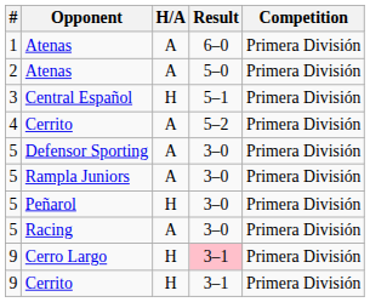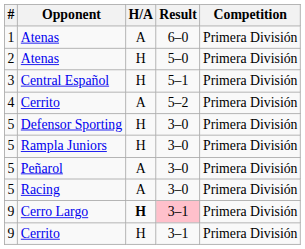 <table class="wikitable" border="1">
 <tr>
 <th>#</th>
 <th>Opponent</th>
 <th>H/A</th>
 <th>Result</th>
 <th>Competition</th>
 </tr>
 <tr>
 <td align=center>1</td>
 <td><a href='#'>Atenas</a></td>
 <td align=center>A</td>
 <td align=center>6–0</td>
 <td>Primera División</td>
 </tr>
 <tr>
 <td align=center>2</td>
 <td><a href='#'>Atenas</a></td>
-<td align=center>A</td>
+<td align=center>H</td>
 <td align=center>5–0</td>
 <td>Primera División</td>
 </tr>
 <tr>
 <td align=center>3</td>
 <td><a href='#'>Central Español</a></td>
 <td align=center>H</td>
 <td align=center>5–1</td>
 <td>Primera División</td>
 </tr>
 <tr>
 <td align=center>4</td>
 <td><a href='#'>Cerrito</a></td>
 <td align=center>A</td>
 <td align=center>5–2</td>
 <td>Primera División</td>
 </tr>
 <tr>
 <td align=center>5</td>
 <td><a href='#'>Defensor Sporting</a></td>
-<td align=center>A</td>
+<td align=center>H</td>
 <td align=center>3–0</td>
 <td>Primera División</td>
 </tr>
 <tr>
 <td align=center>5</td>
 <td><a href='#'>Rampla Juniors</a></td>
-<td align=center>A</td>
+<td align=center>H</td>
 <td align=center>3–0</td>
 <td>Primera División</td>
 </tr>
 <tr>
 <td align=center>5</td>
 <td><a href='#'>Peñarol</a></td>
-<td align=center>H</td>
+<td align=center>A</td>
 <td align=center>3–0</td>
 <td>Primera División</td>
 </tr>
 <tr>
 <td align=center>5</td>
 <td><a href='#'>Racing</a></td>
 <td align=center>A</td>
 <td align=center>3–0</td>
 <td>Primera División</td>
 </tr>
 <tr>
 <td align=center>9</td>
 <td><a href='#'>Cerro Largo</a></td>
-<td align=center>H</td>
+<td align=center><strong>H</strong></td>
 <td align=center style="background: pink;">3–1</td>
 <td>Primera División</td>
 </tr>
 <tr>
 <td align=center>9</td>
 <td><a href='#'>Cerrito</a></td>
 <td align=center>H</td>
 <td align=center>3–1</td>
 <td>Primera División</td>
 </tr>
 </table>
